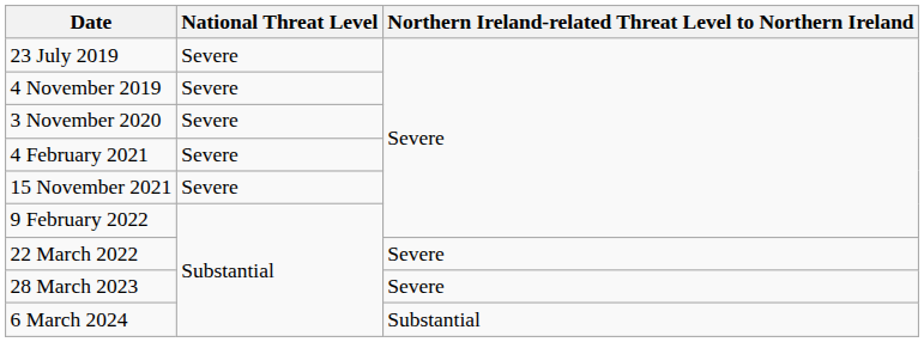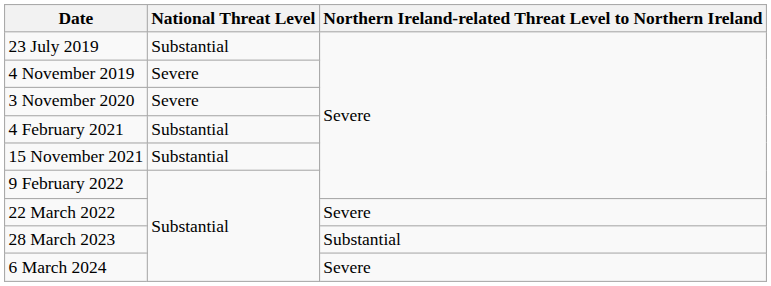 <table class="wikitable">
 <tr>
 <th>Date</th>
 <th>National Threat Level</th>
 <th>Northern Ireland-related Threat Level to Northern Ireland</th>
 </tr>
 <tr>
 <td>23 July 2019</td>
-<td>Severe</td>
+<td>Substantial</td>
 <td rowspan="6">Severe</td>
 </tr>
 <tr>
 <td>4 November 2019</td>
 <td>Severe</td>
 </tr>
 <tr>
 <td>3 November 2020</td>
 <td>Severe</td>
 </tr>
 <tr>
 <td>4 February 2021</td>
-<td>Severe</td>
+<td>Substantial</td>
 </tr>
 <tr>
 <td>15 November 2021</td>
-<td>Severe</td>
+<td>Substantial</td>
 </tr>
 <tr>
 <td>9 February 2022</td>
 <td rowspan="4">Substantial</td>
 </tr>
 <tr>
 <td>22 March 2022</td>
 <td>Severe</td>
 </tr>
 <tr>
 <td>28 March 2023</td>
-<td>Severe</td>
+<td>Substantial</td>
 </tr>
 <tr>
 <td>6 March 2024</td>
-<td>Substantial</td>
+<td>Severe</td>
 </tr>
 </table>
